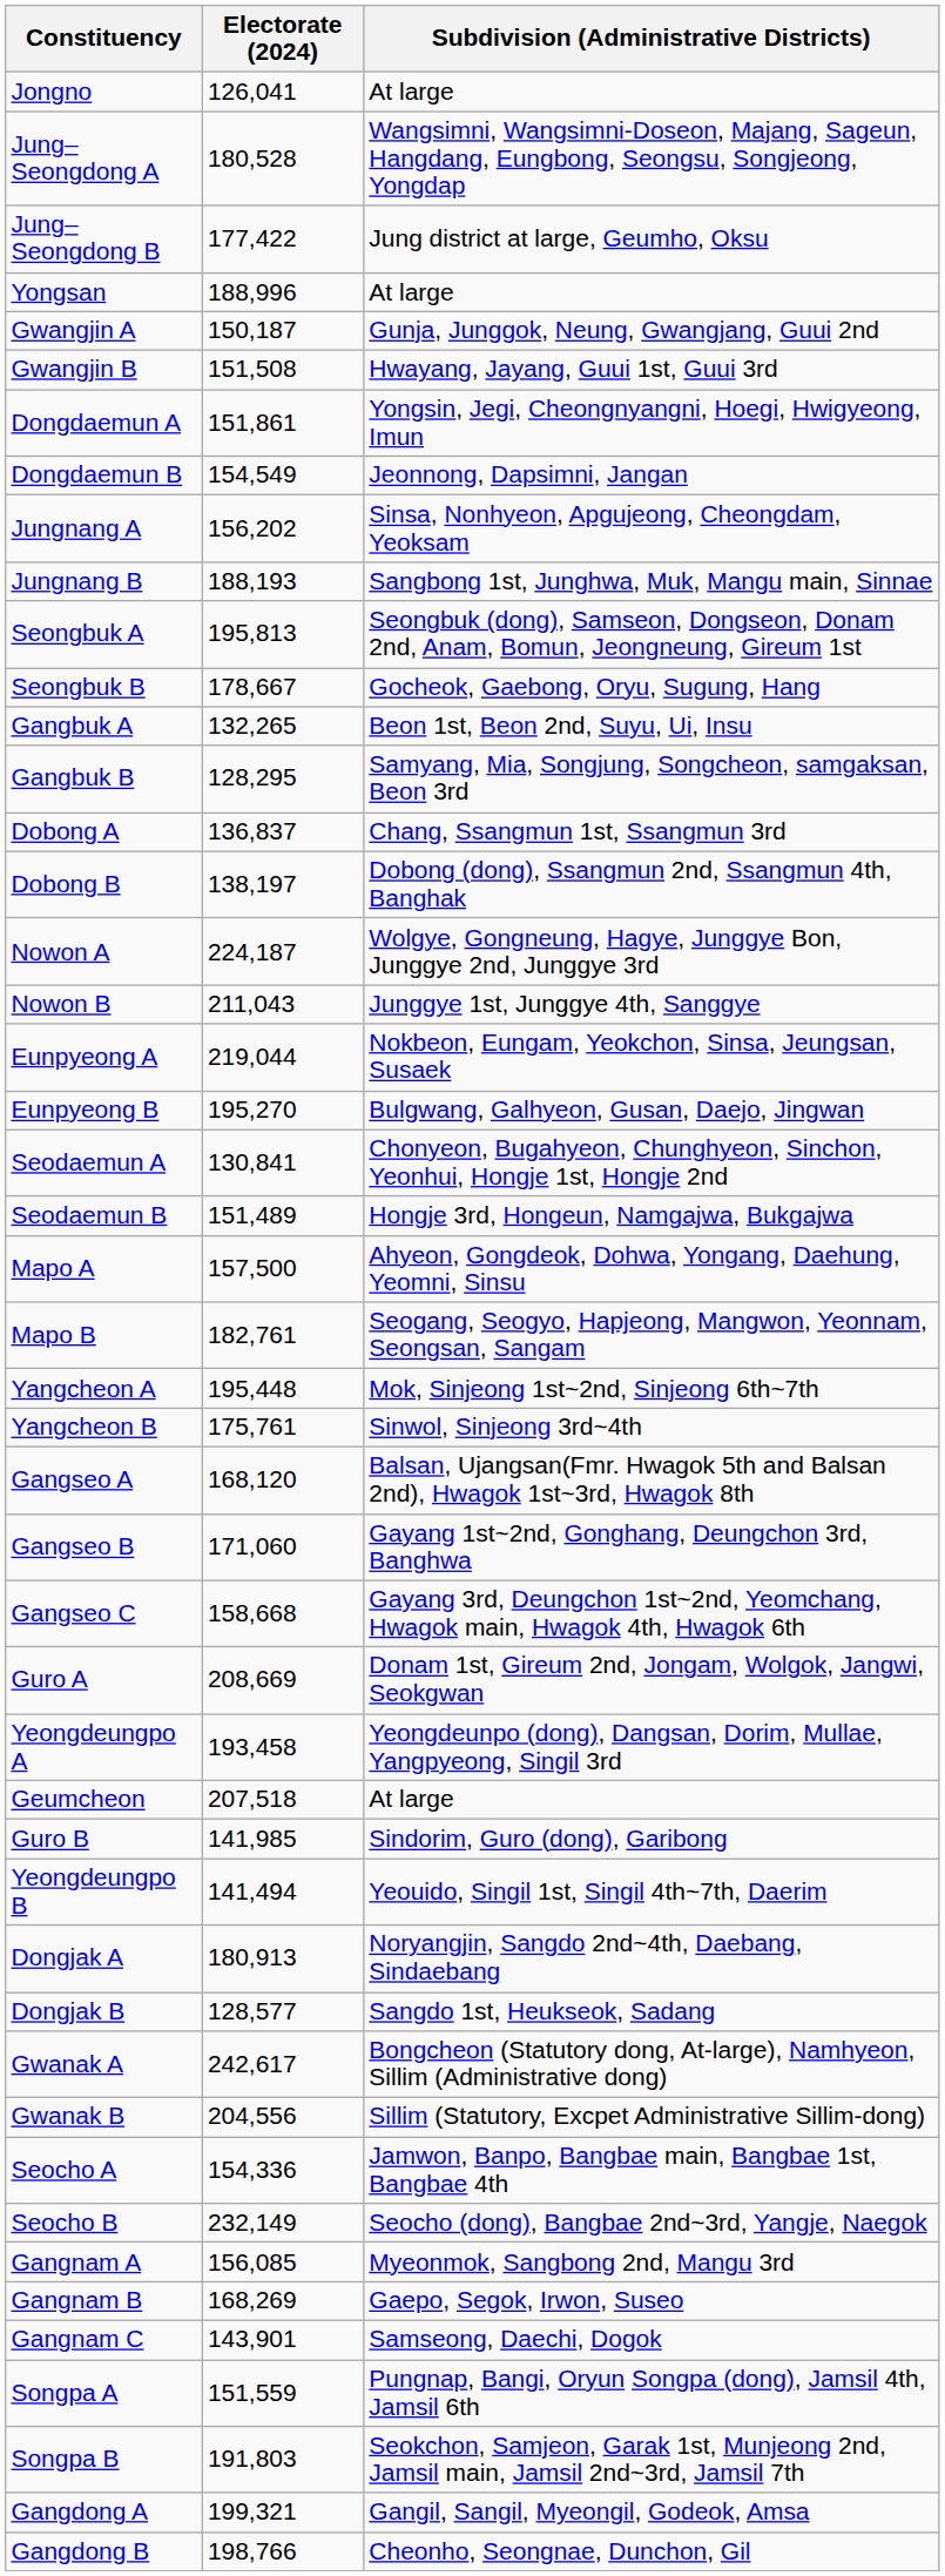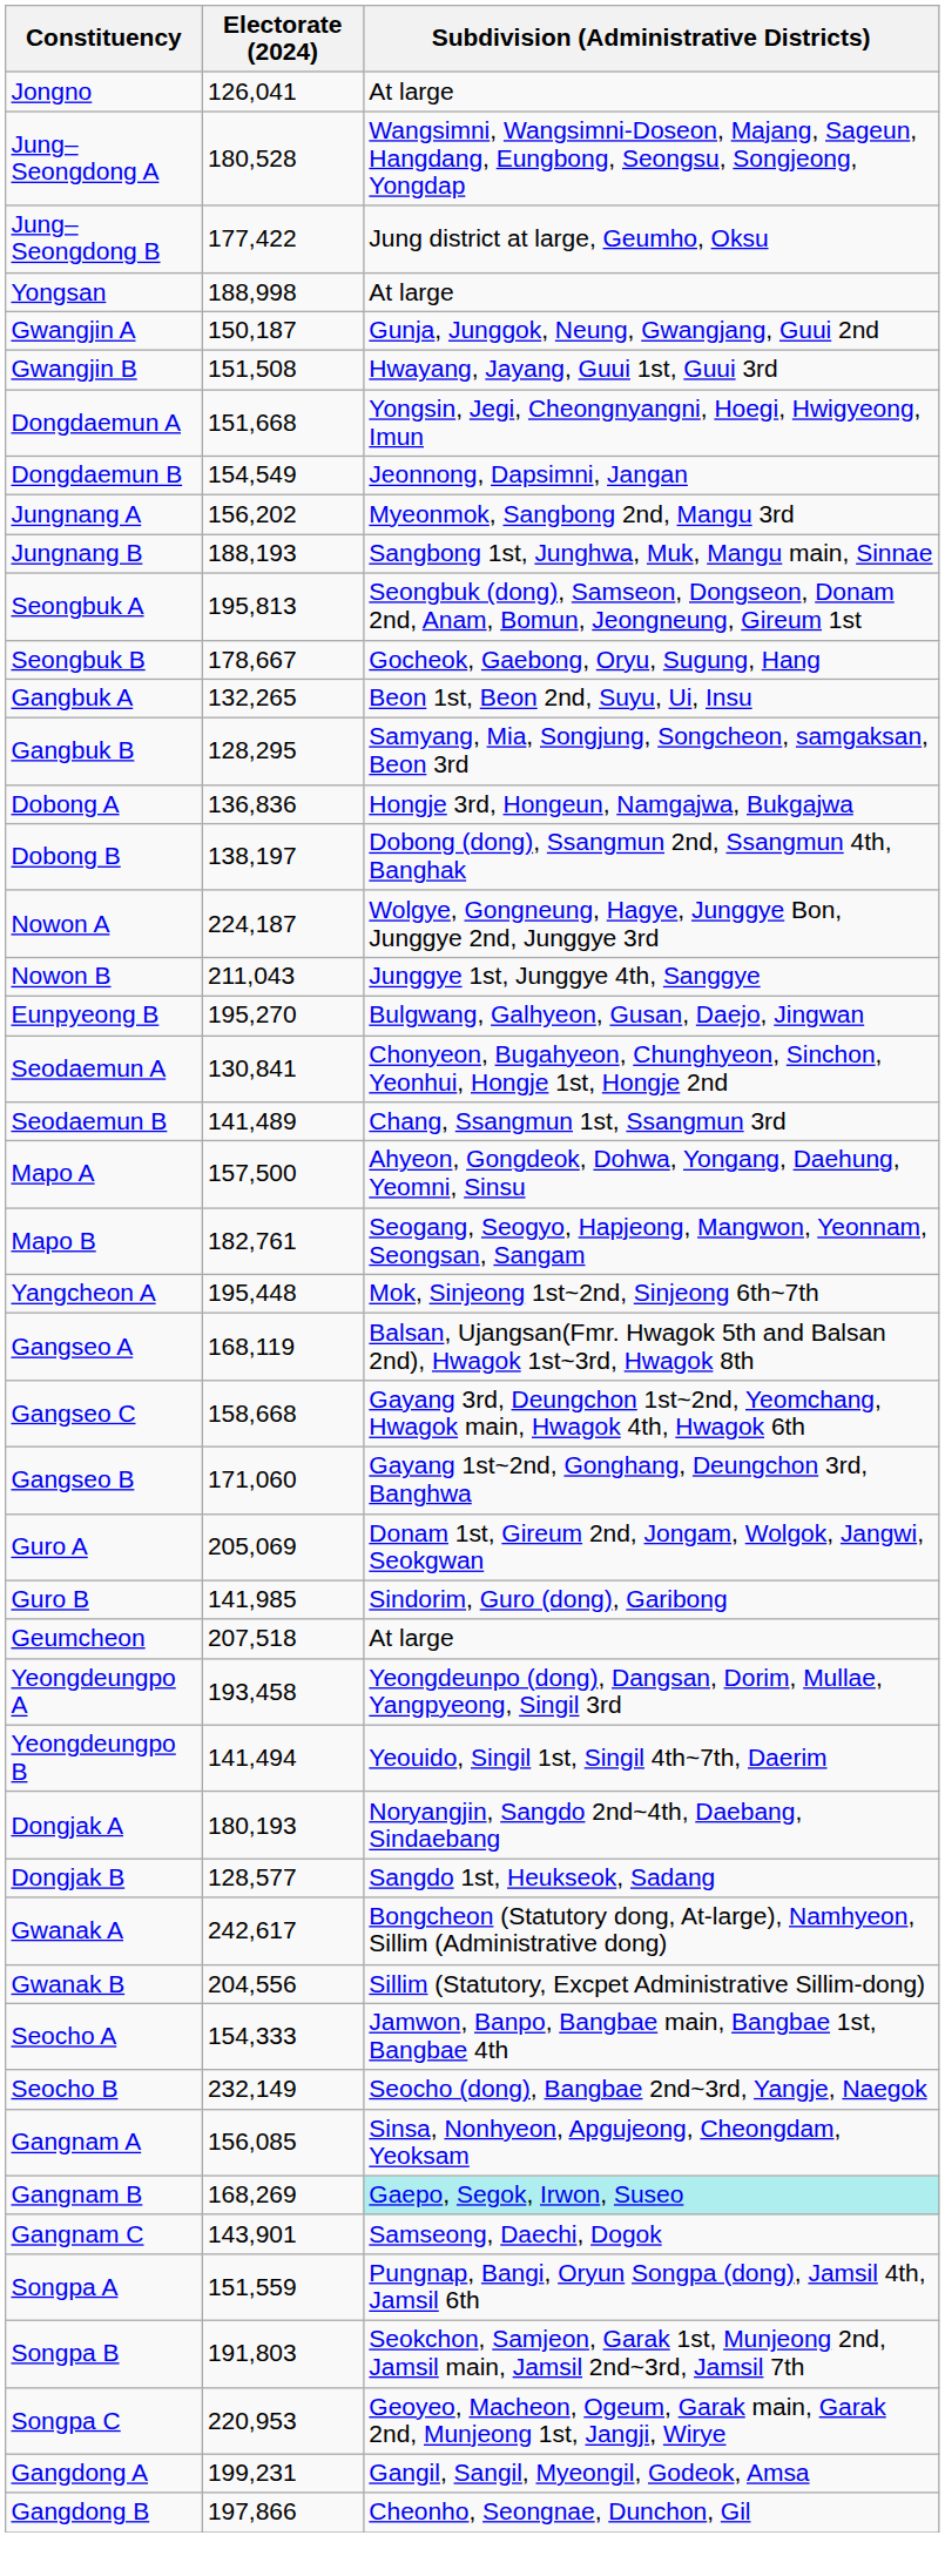 <table class="wikitable sortable">
 <tr>
 <th>Constituency</th>
 <th>Electorate (2024)</th>
 <th>Subdivision (Administrative Districts)</th>
 </tr>
 <tr>
 <td><a href='#'>Jongno</a></td>
 <td>126,041</td>
 <td>At large</td>
 </tr>
 <tr>
 <td><a href='#'>Jung–Seongdong A</a></td>
 <td>180,528</td>
 <td><a href='#'>Wangsimni</a>, <a href='#'>Wangsimni-Doseon</a>, <a href='#'>Majang</a>, <a href='#'>Sageun</a>, <a href='#'>Hangdang</a>, <a href='#'>Eungbong</a>, <a href='#'>Seongsu</a>, <a href='#'>Songjeong</a>, <a href='#'>Yongdap</a></td>
 </tr>
 <tr>
 <td><a href='#'>Jung–Seongdong B</a></td>
 <td>177,422</td>
 <td>Jung district at large, <a href='#'>Geumho</a>, <a href='#'>Oksu</a></td>
 </tr>
 <tr>
 <td><a href='#'>Yongsan</a></td>
-<td>188,996</td>
+<td>188,998</td>
 <td>At large</td>
 </tr>
 <tr>
 <td><a href='#'>Gwangjin A</a></td>
 <td>150,187</td>
 <td><a href='#'>Gunja</a>, <a href='#'>Junggok</a>, <a href='#'>Neung</a>, <a href='#'>Gwangjang</a>, <a href='#'>Guui</a> 2nd</td>
 </tr>
 <tr>
 <td><a href='#'>Gwangjin B</a></td>
 <td>151,508</td>
 <td><a href='#'>Hwayang</a>, <a href='#'>Jayang</a>, <a href='#'>Guui</a> 1st, <a href='#'>Guui</a> 3rd</td>
 </tr>
 <tr>
 <td><a href='#'>Dongdaemun A</a></td>
-<td>151,861</td>
+<td>151,668</td>
 <td><a href='#'>Yongsin</a>, <a href='#'>Jegi</a>, <a href='#'>Cheongnyangni</a>, <a href='#'>Hoegi</a>, <a href='#'>Hwigyeong</a>, <a href='#'>Imun</a></td>
 </tr>
 <tr>
 <td><a href='#'>Dongdaemun B</a></td>
 <td>154,549</td>
 <td><a href='#'>Jeonnong</a>, <a href='#'>Dapsimni</a>, <a href='#'>Jangan</a></td>
 </tr>
 <tr>
 <td><a href='#'>Jungnang A</a></td>
 <td>156,202</td>
-<td><a href='#'>Sinsa</a>, <a href='#'>Nonhyeon</a>, <a href='#'>Apgujeong</a>, <a href='#'>Cheongdam</a>, <a href='#'>Yeoksam</a></td>
+<td><a href='#'>Myeonmok</a>, <a href='#'>Sangbong</a> 2nd, <a href='#'>Mangu</a> 3rd</td>
 </tr>
 <tr>
 <td><a href='#'>Jungnang B</a></td>
 <td>188,193</td>
 <td><a href='#'>Sangbong</a> 1st, <a href='#'>Junghwa</a>, <a href='#'>Muk</a>, <a href='#'>Mangu</a> main, <a href='#'>Sinnae</a></td>
 </tr>
 <tr>
 <td><a href='#'>Seongbuk A</a></td>
 <td>195,813</td>
 <td><a href='#'>Seongbuk (dong)</a>, <a href='#'>Samseon</a>, <a href='#'>Dongseon</a>, <a href='#'>Donam</a> 2nd, <a href='#'>Anam</a>, <a href='#'>Bomun</a>, <a href='#'>Jeongneung</a>, <a href='#'>Gireum</a> 1st</td>
 </tr>
 <tr>
 <td><a href='#'>Seongbuk B</a></td>
 <td>178,667</td>
 <td><a href='#'>Gocheok</a>, <a href='#'>Gaebong</a>, <a href='#'>Oryu</a>, <a href='#'>Sugung</a>, <a href='#'>Hang</a></td>
 </tr>
 <tr>
 <td><a href='#'>Gangbuk A</a></td>
 <td>132,265</td>
 <td><a href='#'>Beon</a> 1st, <a href='#'>Beon</a> 2nd, <a href='#'>Suyu</a>, <a href='#'>Ui</a>, <a href='#'>Insu</a></td>
 </tr>
 <tr>
 <td><a href='#'>Gangbuk B</a></td>
 <td>128,295</td>
 <td><a href='#'>Samyang</a>, <a href='#'>Mia</a>, <a href='#'>Songjung</a>, <a href='#'>Songcheon</a>, <a href='#'>samgaksan</a>, <a href='#'>Beon</a> 3rd</td>
 </tr>
 <tr>
 <td><a href='#'>Dobong A</a></td>
-<td>136,837</td>
-<td><a href='#'>Chang</a>, <a href='#'>Ssangmun</a> 1st, <a href='#'>Ssangmun</a> 3rd</td>
+<td>136,836</td>
+<td><a href='#'>Hongje</a> 3rd, <a href='#'>Hongeun</a>, <a href='#'>Namgajwa</a>, <a href='#'>Bukgajwa</a></td>
 </tr>
 <tr>
 <td><a href='#'>Dobong B</a></td>
 <td>138,197</td>
 <td><a href='#'>Dobong (dong)</a>, <a href='#'>Ssangmun</a> 2nd, <a href='#'>Ssangmun</a> 4th, <a href='#'>Banghak</a></td>
 </tr>
 <tr>
 <td><a href='#'>Nowon A</a></td>
 <td>224,187</td>
 <td><a href='#'>Wolgye</a>, <a href='#'>Gongneung</a>, <a href='#'>Hagye</a>, <a href='#'>Junggye</a> Bon, Junggye 2nd, Junggye 3rd</td>
 </tr>
 <tr>
 <td><a href='#'>Nowon B</a></td>
 <td>211,043</td>
 <td><a href='#'>Junggye</a> 1st, Junggye 4th, <a href='#'>Sanggye</a></td>
 </tr>
 <tr>
-<td><a href='#'>Eunpyeong A</a></td>
-<td>219,044</td>
-<td><a href='#'>Nokbeon</a>, <a href='#'>Eungam</a>, <a href='#'>Yeokchon</a>, <a href='#'>Sinsa</a>, <a href='#'>Jeungsan</a>, <a href='#'>Susaek</a></td>
-</tr>
-<tr>
 <td><a href='#'>Eunpyeong B</a></td>
 <td>195,270</td>
 <td><a href='#'>Bulgwang</a>, <a href='#'>Galhyeon</a>, <a href='#'>Gusan</a>, <a href='#'>Daejo</a>, <a href='#'>Jingwan</a></td>
 </tr>
 <tr>
 <td><a href='#'>Seodaemun A</a></td>
 <td>130,841</td>
 <td><a href='#'>Chonyeon</a>, <a href='#'>Bugahyeon</a>, <a href='#'>Chunghyeon</a>, <a href='#'>Sinchon</a>, <a href='#'>Yeonhui</a>, <a href='#'>Hongje</a> 1st, <a href='#'>Hongje</a> 2nd</td>
 </tr>
 <tr>
 <td><a href='#'>Seodaemun B</a></td>
-<td>151,489</td>
-<td><a href='#'>Hongje</a> 3rd, <a href='#'>Hongeun</a>, <a href='#'>Namgajwa</a>, <a href='#'>Bukgajwa</a></td>
+<td>141,489</td>
+<td><a href='#'>Chang</a>, <a href='#'>Ssangmun</a> 1st, <a href='#'>Ssangmun</a> 3rd</td>
 </tr>
 <tr>
 <td><a href='#'>Mapo A</a></td>
 <td>157,500</td>
 <td><a href='#'>Ahyeon</a>, <a href='#'>Gongdeok</a>, <a href='#'>Dohwa</a>, <a href='#'>Yongang</a>, <a href='#'>Daehung</a>, <a href='#'>Yeomni</a>, <a href='#'>Sinsu</a></td>
 </tr>
 <tr>
 <td><a href='#'>Mapo B</a></td>
 <td>182,761</td>
 <td><a href='#'>Seogang</a>, <a href='#'>Seogyo</a>, <a href='#'>Hapjeong</a>, <a href='#'>Mangwon</a>, <a href='#'>Yeonnam</a>, <a href='#'>Seongsan</a>, <a href='#'>Sangam</a></td>
 </tr>
 <tr>
 <td><a href='#'>Yangcheon A</a></td>
 <td>195,448</td>
 <td><a href='#'>Mok</a>, <a href='#'>Sinjeong</a> 1st~2nd, <a href='#'>Sinjeong</a> 6th~7th</td>
 </tr>
 <tr>
-<td><a href='#'>Yangcheon B</a></td>
-<td>175,761</td>
-<td><a href='#'>Sinwol</a>, <a href='#'>Sinjeong</a> 3rd~4th</td>
+<td><a href='#'>Gangseo A</a></td>
+<td>168,119</td>
+<td><a href='#'>Balsan</a>, Ujangsan(Fmr. Hwagok 5th and Balsan 2nd), <a href='#'>Hwagok</a> 1st~3rd, <a href='#'>Hwagok</a> 8th</td>
 </tr>
 <tr>
-<td><a href='#'>Gangseo A</a></td>
-<td>168,120</td>
-<td><a href='#'>Balsan</a>, Ujangsan(Fmr. Hwagok 5th and Balsan 2nd), <a href='#'>Hwagok</a> 1st~3rd, <a href='#'>Hwagok</a> 8th</td>
+<td><a href='#'>Gangseo C</a></td>
+<td>158,668</td>
+<td><a href='#'>Gayang</a> 3rd, <a href='#'>Deungchon</a> 1st~2nd, <a href='#'>Yeomchang</a>, <a href='#'>Hwagok</a> main, <a href='#'>Hwagok</a> 4th, <a href='#'>Hwagok</a> 6th</td>
 </tr>
 <tr>
 <td><a href='#'>Gangseo B</a></td>
 <td>171,060</td>
 <td><a href='#'>Gayang</a> 1st~2nd, <a href='#'>Gonghang</a>, <a href='#'>Deungchon</a> 3rd, <a href='#'>Banghwa</a></td>
 </tr>
 <tr>
-<td><a href='#'>Gangseo C</a></td>
-<td>158,668</td>
-<td><a href='#'>Gayang</a> 3rd, <a href='#'>Deungchon</a> 1st~2nd, <a href='#'>Yeomchang</a>, <a href='#'>Hwagok</a> main, <a href='#'>Hwagok</a> 4th, <a href='#'>Hwagok</a> 6th</td>
-</tr>
-<tr>
 <td><a href='#'>Guro A</a></td>
-<td>208,669</td>
+<td>205,069</td>
 <td><a href='#'>Donam</a> 1st, <a href='#'>Gireum</a> 2nd, <a href='#'>Jongam</a>, <a href='#'>Wolgok</a>, <a href='#'>Jangwi</a>, <a href='#'>Seokgwan</a></td>
 </tr>
 <tr>
-<td><a href='#'>Yeongdeungpo A</a></td>
-<td>193,458</td>
-<td><a href='#'>Yeongdeunpo (dong)</a>, <a href='#'>Dangsan</a>, <a href='#'>Dorim</a>, <a href='#'>Mullae</a>, <a href='#'>Yangpyeong</a>, <a href='#'>Singil</a> 3rd</td>
+<td><a href='#'>Guro B</a></td>
+<td>141,985</td>
+<td><a href='#'>Sindorim</a>, <a href='#'>Guro (dong)</a>, <a href='#'>Garibong</a></td>
 </tr>
 <tr>
 <td><a href='#'>Geumcheon</a></td>
 <td>207,518</td>
 <td>At large</td>
 </tr>
 <tr>
-<td><a href='#'>Guro B</a></td>
-<td>141,985</td>
-<td><a href='#'>Sindorim</a>, <a href='#'>Guro (dong)</a>, <a href='#'>Garibong</a></td>
+<td><a href='#'>Yeongdeungpo A</a></td>
+<td>193,458</td>
+<td><a href='#'>Yeongdeunpo (dong)</a>, <a href='#'>Dangsan</a>, <a href='#'>Dorim</a>, <a href='#'>Mullae</a>, <a href='#'>Yangpyeong</a>, <a href='#'>Singil</a> 3rd</td>
 </tr>
 <tr>
 <td><a href='#'>Yeongdeungpo B</a></td>
 <td>141,494</td>
 <td><a href='#'>Yeouido</a>, <a href='#'>Singil</a> 1st, <a href='#'>Singil</a> 4th~7th, <a href='#'>Daerim</a></td>
 </tr>
 <tr>
 <td><a href='#'>Dongjak A</a></td>
-<td>180,913</td>
+<td>180,193</td>
 <td><a href='#'>Noryangjin</a>, <a href='#'>Sangdo</a> 2nd~4th, <a href='#'>Daebang</a>, <a href='#'>Sindaebang</a></td>
 </tr>
 <tr>
 <td><a href='#'>Dongjak B</a></td>
 <td>128,577</td>
 <td><a href='#'>Sangdo</a> 1st, <a href='#'>Heukseok</a>, <a href='#'>Sadang</a></td>
 </tr>
 <tr>
 <td><a href='#'>Gwanak A</a></td>
 <td>242,617</td>
 <td><a href='#'>Bongcheon</a> (Statutory dong, At-large), <a href='#'>Namhyeon</a>, Sillim (Administrative dong)</td>
 </tr>
 <tr>
 <td><a href='#'>Gwanak B</a></td>
 <td>204,556</td>
 <td><a href='#'>Sillim</a> (Statutory, Excpet Administrative Sillim-dong)</td>
 </tr>
 <tr>
 <td><a href='#'>Seocho A</a></td>
-<td>154,336</td>
+<td>154,333</td>
 <td><a href='#'>Jamwon</a>, <a href='#'>Banpo</a>, <a href='#'>Bangbae</a> main, <a href='#'>Bangbae</a> 1st, <a href='#'>Bangbae</a> 4th</td>
 </tr>
 <tr>
 <td><a href='#'>Seocho B</a></td>
 <td>232,149</td>
 <td><a href='#'>Seocho (dong)</a>, <a href='#'>Bangbae</a> 2nd~3rd, <a href='#'>Yangje</a>, <a href='#'>Naegok</a></td>
 </tr>
 <tr>
 <td><a href='#'>Gangnam A</a></td>
 <td>156,085</td>
-<td><a href='#'>Myeonmok</a>, <a href='#'>Sangbong</a> 2nd, <a href='#'>Mangu</a> 3rd</td>
+<td><a href='#'>Sinsa</a>, <a href='#'>Nonhyeon</a>, <a href='#'>Apgujeong</a>, <a href='#'>Cheongdam</a>, <a href='#'>Yeoksam</a></td>
 </tr>
 <tr>
 <td><a href='#'>Gangnam B</a></td>
 <td>168,269</td>
-<td><a href='#'>Gaepo</a>, <a href='#'>Segok</a>, <a href='#'>Irwon</a>, <a href='#'>Suseo</a></td>
+<td style="background: paleturquoise;"><a href='#'>Gaepo</a>, <a href='#'>Segok</a>, <a href='#'>Irwon</a>, <a href='#'>Suseo</a></td>
 </tr>
 <tr>
 <td><a href='#'>Gangnam C</a></td>
 <td>143,901</td>
 <td><a href='#'>Samseong</a>, <a href='#'>Daechi</a>, <a href='#'>Dogok</a></td>
 </tr>
 <tr>
 <td><a href='#'>Songpa A</a></td>
 <td>151,559</td>
 <td><a href='#'>Pungnap</a>, <a href='#'>Bangi</a>, <a href='#'>Oryun</a> <a href='#'>Songpa (dong)</a>, <a href='#'>Jamsil</a> 4th, <a href='#'>Jamsil</a> 6th</td>
 </tr>
 <tr>
 <td><a href='#'>Songpa B</a></td>
 <td>191,803</td>
 <td><a href='#'>Seokchon</a>, <a href='#'>Samjeon</a>, <a href='#'>Garak</a> 1st, <a href='#'>Munjeong</a> 2nd, <a href='#'>Jamsil</a> main, <a href='#'>Jamsil</a> 2nd~3rd, <a href='#'>Jamsil</a> 7th</td>
 </tr>
 <tr>
+<td><a href='#'>Songpa C</a></td>
+<td>220,953</td>
+<td><a href='#'>Geoyeo</a>, <a href='#'>Macheon</a>, <a href='#'>Ogeum</a>, <a href='#'>Garak</a> main, <a href='#'>Garak</a> 2nd, <a href='#'>Munjeong</a> 1st, <a href='#'>Jangji</a>, <a href='#'>Wirye</a></td>
+</tr>
+<tr>
 <td><a href='#'>Gangdong A</a></td>
-<td>199,321</td>
+<td>199,231</td>
 <td><a href='#'>Gangil</a>, <a href='#'>Sangil</a>, <a href='#'>Myeongil</a>, <a href='#'>Godeok</a>, <a href='#'>Amsa</a></td>
 </tr>
 <tr>
 <td><a href='#'>Gangdong B</a></td>
-<td>198,766</td>
+<td>197,866</td>
 <td><a href='#'>Cheonho</a>, <a href='#'>Seongnae</a>, <a href='#'>Dunchon</a>, <a href='#'>Gil</a></td>
 </tr>
 </table>
